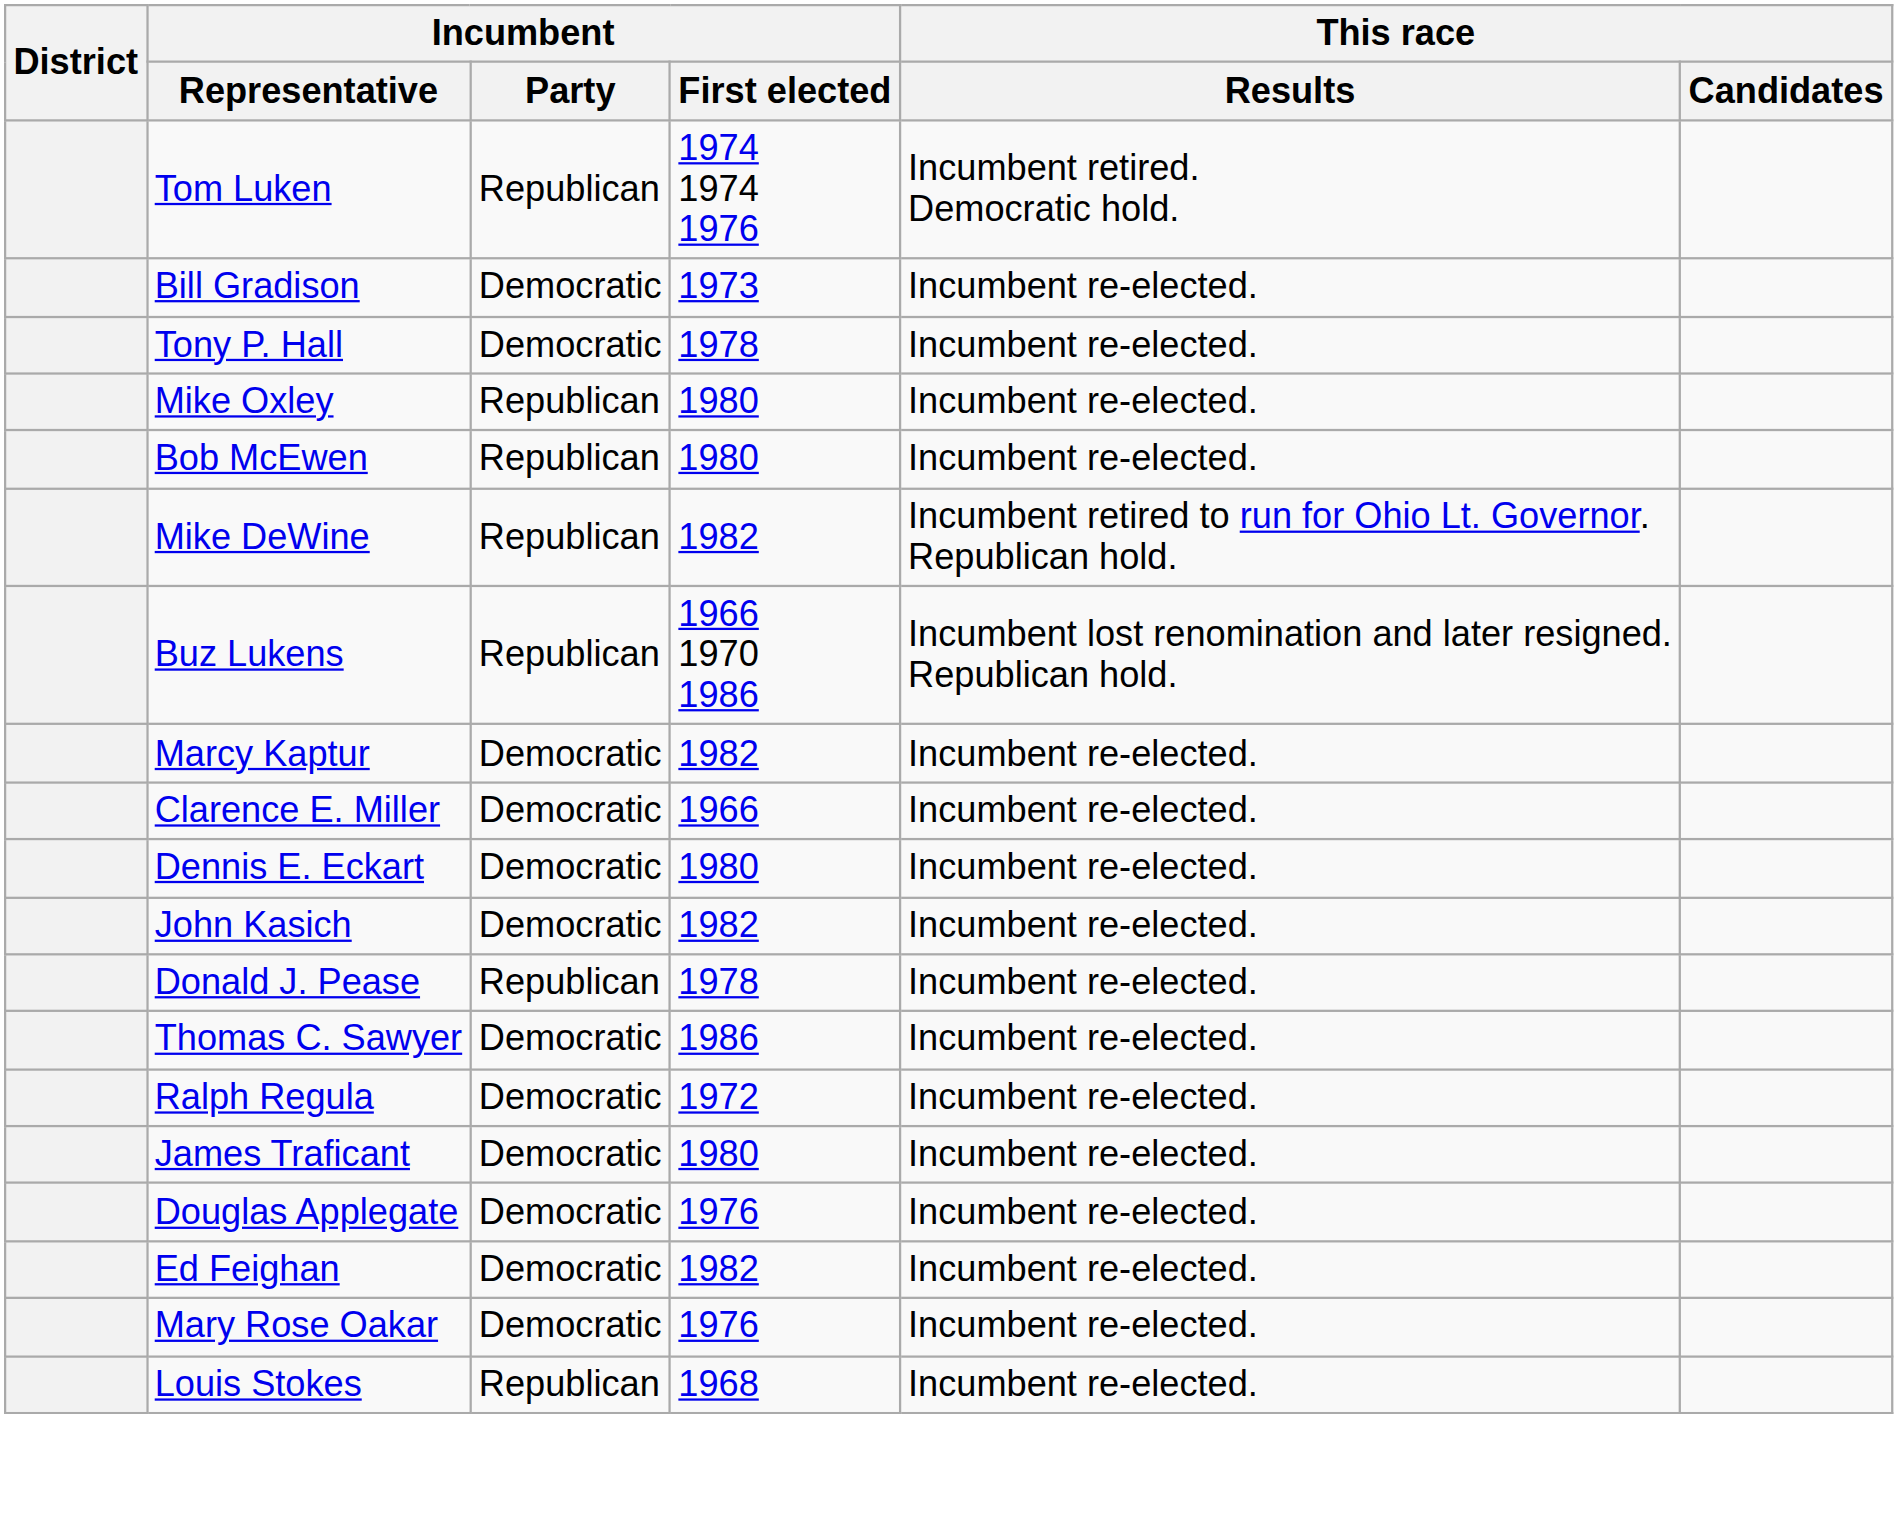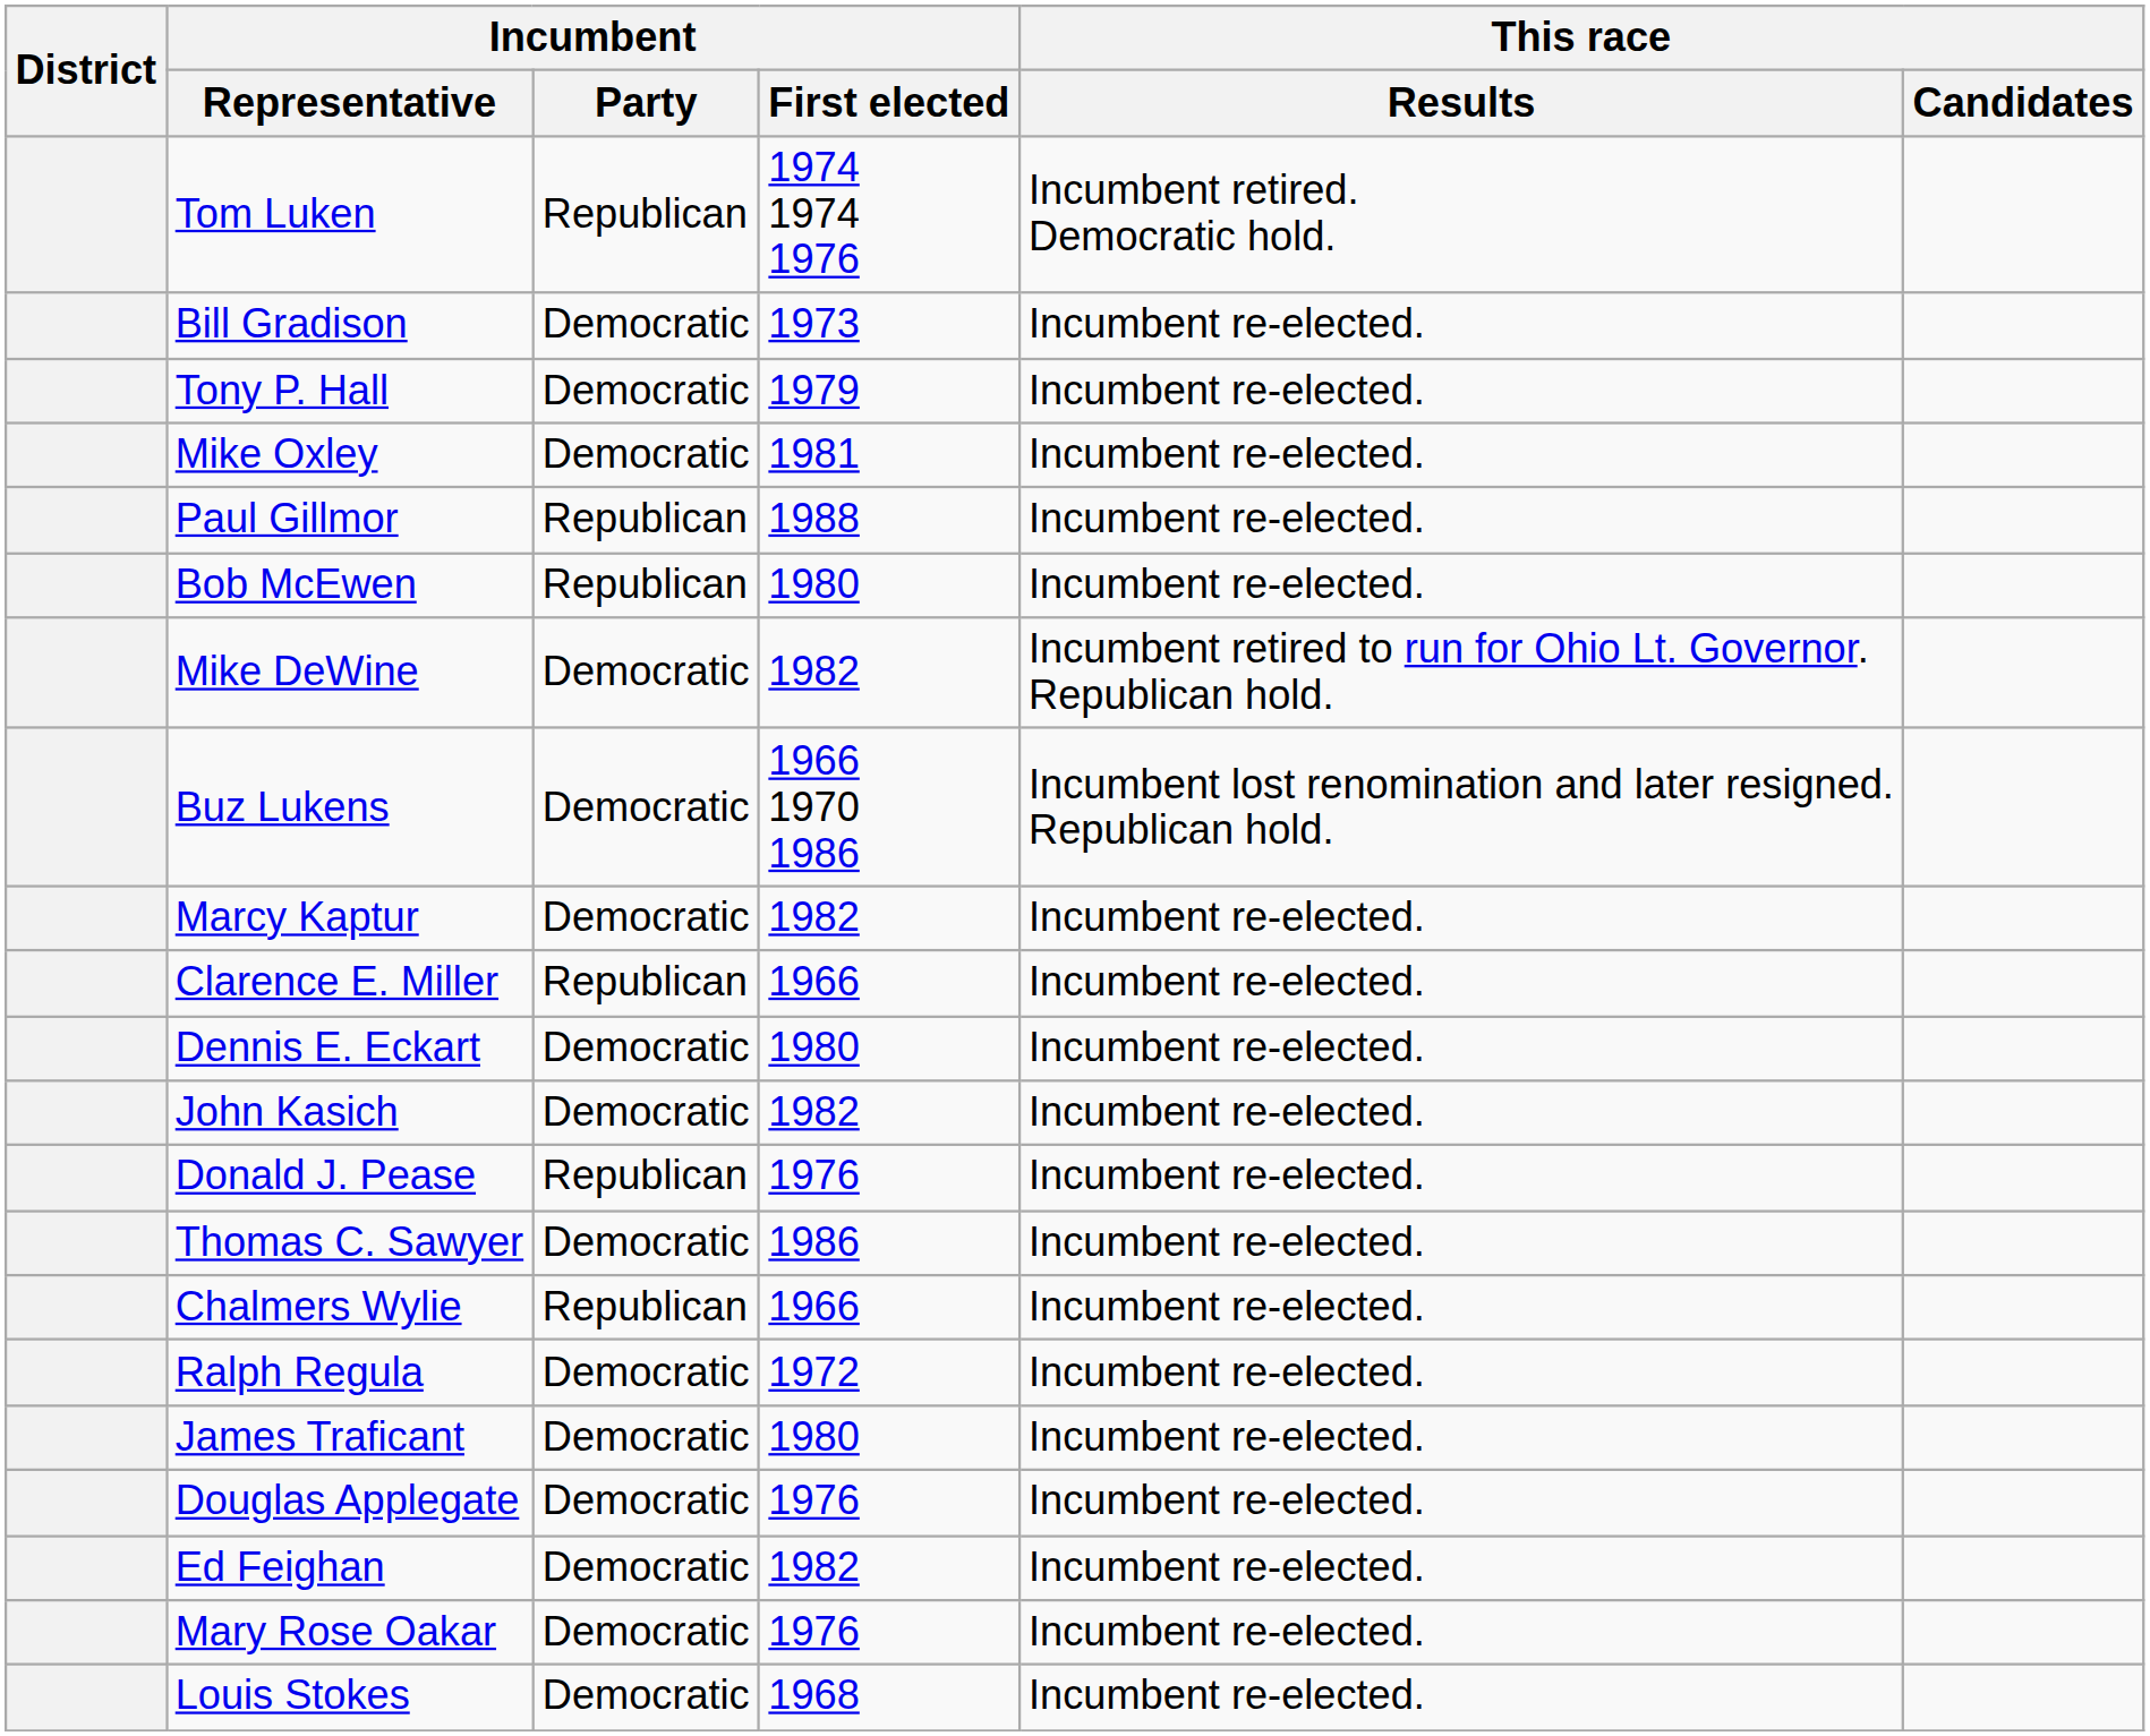 <table class=wikitable>
 <tr>
 <th rowspan=2>District</th>
 <th colspan=3>Incumbent</th>
 <th colspan=2>This race</th>
 </tr>
 <tr>
 <th>Representative</th>
 <th>Party</th>
 <th>First elected</th>
 <th>Results</th>
 <th>Candidates</th>
 </tr>
 <tr>
 <th></th>
 <td><a href='#'>Tom Luken</a></td>
 <td>Republican</td>
 <td><a href='#'>1974 </a><br>1974 <br><a href='#'>1976</a></td>
 <td>Incumbent retired.<br>Democratic hold.</td>
 <td nowrap></td>
 </tr>
 <tr>
 <th></th>
 <td><a href='#'>Bill Gradison</a></td>
 <td>Democratic</td>
 <td><a href='#'>1973</a></td>
 <td>Incumbent re-elected.</td>
 <td nowrap></td>
 </tr>
 <tr>
 <th></th>
 <td><a href='#'>Tony P. Hall</a></td>
 <td>Democratic</td>
-<td><a href='#'>1978</a></td>
+<td><a href='#'>1979</a></td>
 <td>Incumbent re-elected.</td>
 <td nowrap></td>
 </tr>
 <tr>
 <th></th>
 <td><a href='#'>Mike Oxley</a></td>
+<td>Democratic</td>
+<td><a href='#'>1981</a></td>
+<td>Incumbent re-elected.</td>
+<td nowrap></td>
+</tr>
+<tr>
+<th></th>
+<td><a href='#'>Paul Gillmor</a></td>
 <td>Republican</td>
-<td><a href='#'>1980</a></td>
+<td><a href='#'>1988</a></td>
 <td>Incumbent re-elected.</td>
 <td nowrap></td>
 </tr>
 <tr>
 <th></th>
 <td><a href='#'>Bob McEwen</a></td>
 <td>Republican</td>
 <td><a href='#'>1980</a></td>
 <td>Incumbent re-elected.</td>
 <td nowrap></td>
 </tr>
 <tr>
 <th></th>
 <td><a href='#'>Mike DeWine</a></td>
-<td>Republican</td>
+<td>Democratic</td>
 <td><a href='#'>1982</a></td>
 <td>Incumbent retired to <a href='#'>run for Ohio Lt. Governor</a>.<br>Republican hold.</td>
 <td nowrap></td>
 </tr>
 <tr>
 <th></th>
 <td><a href='#'>Buz Lukens</a></td>
-<td>Republican</td>
+<td>Democratic</td>
 <td><a href='#'>1966</a><br>1970 <br><a href='#'>1986</a></td>
 <td>Incumbent lost renomination and later resigned.<br>Republican hold.</td>
 <td nowrap></td>
 </tr>
 <tr>
 <th></th>
 <td><a href='#'>Marcy Kaptur</a></td>
 <td>Democratic</td>
 <td><a href='#'>1982</a></td>
 <td>Incumbent re-elected.</td>
 <td nowrap></td>
 </tr>
 <tr>
 <th></th>
 <td><a href='#'>Clarence E. Miller</a></td>
-<td>Democratic</td>
+<td>Republican</td>
 <td><a href='#'>1966</a></td>
 <td>Incumbent re-elected.</td>
 <td nowrap></td>
 </tr>
 <tr>
 <th></th>
 <td><a href='#'>Dennis E. Eckart</a></td>
 <td>Democratic</td>
 <td><a href='#'>1980</a></td>
 <td>Incumbent re-elected.</td>
 <td nowrap></td>
 </tr>
 <tr>
 <th></th>
 <td><a href='#'>John Kasich</a></td>
 <td>Democratic</td>
 <td><a href='#'>1982</a></td>
 <td>Incumbent re-elected.</td>
 <td nowrap></td>
 </tr>
 <tr>
 <th></th>
 <td><a href='#'>Donald J. Pease</a></td>
 <td>Republican</td>
-<td><a href='#'>1978</a></td>
+<td><a href='#'>1976</a></td>
 <td>Incumbent re-elected.</td>
 <td nowrap></td>
 </tr>
 <tr>
 <th></th>
 <td><a href='#'>Thomas C. Sawyer</a></td>
 <td>Democratic</td>
 <td><a href='#'>1986</a></td>
+<td>Incumbent re-elected.</td>
+<td nowrap></td>
+</tr>
+<tr>
+<th></th>
+<td><a href='#'>Chalmers Wylie</a></td>
+<td>Republican</td>
+<td><a href='#'>1966</a></td>
 <td>Incumbent re-elected.</td>
 <td nowrap></td>
 </tr>
 <tr>
 <th></th>
 <td><a href='#'>Ralph Regula</a></td>
 <td>Democratic</td>
 <td><a href='#'>1972</a></td>
 <td>Incumbent re-elected.</td>
 <td nowrap></td>
 </tr>
 <tr>
 <th></th>
 <td><a href='#'>James Traficant</a></td>
 <td>Democratic</td>
 <td><a href='#'>1980</a></td>
 <td>Incumbent re-elected.</td>
 <td nowrap></td>
 </tr>
 <tr>
 <th></th>
 <td><a href='#'>Douglas Applegate</a></td>
 <td>Democratic</td>
 <td><a href='#'>1976</a></td>
 <td>Incumbent re-elected.</td>
 <td nowrap></td>
 </tr>
 <tr>
 <th></th>
 <td><a href='#'>Ed Feighan</a></td>
 <td>Democratic</td>
 <td><a href='#'>1982</a></td>
 <td>Incumbent re-elected.</td>
 <td nowrap></td>
 </tr>
 <tr>
 <th></th>
 <td><a href='#'>Mary Rose Oakar</a></td>
 <td>Democratic</td>
 <td><a href='#'>1976</a></td>
 <td>Incumbent re-elected.</td>
 <td nowrap></td>
 </tr>
 <tr>
 <th></th>
 <td><a href='#'>Louis Stokes</a></td>
-<td>Republican</td>
+<td>Democratic</td>
 <td><a href='#'>1968</a></td>
 <td>Incumbent re-elected.</td>
 <td nowrap></td>
 </tr>
 </table>
